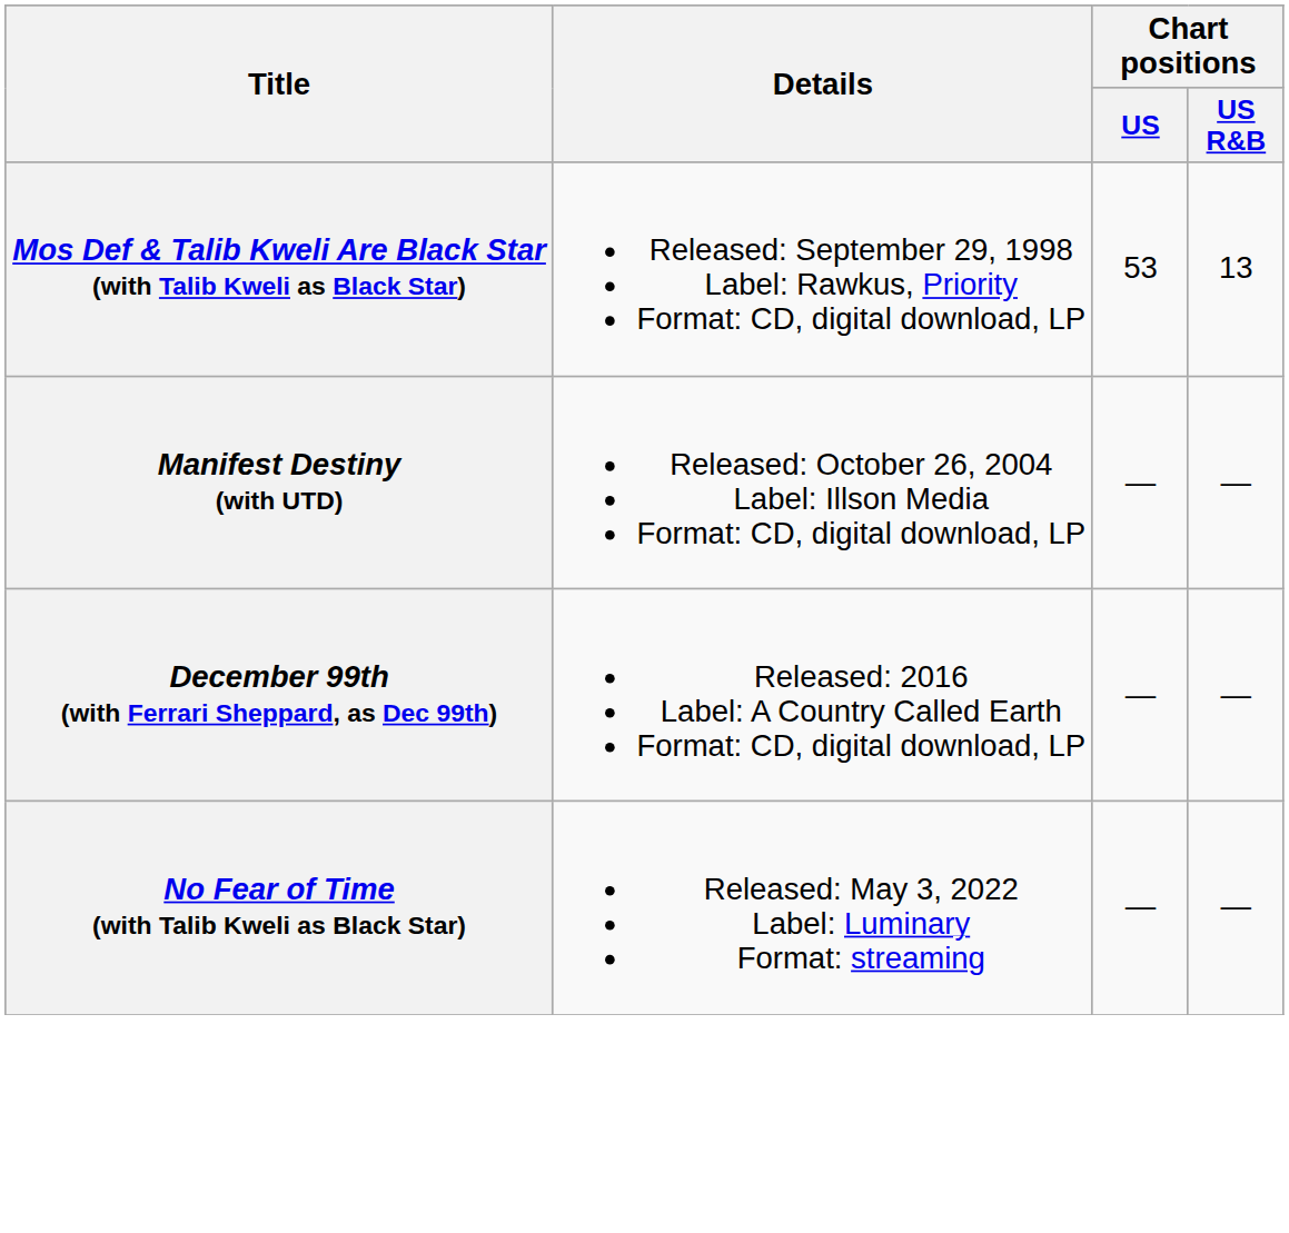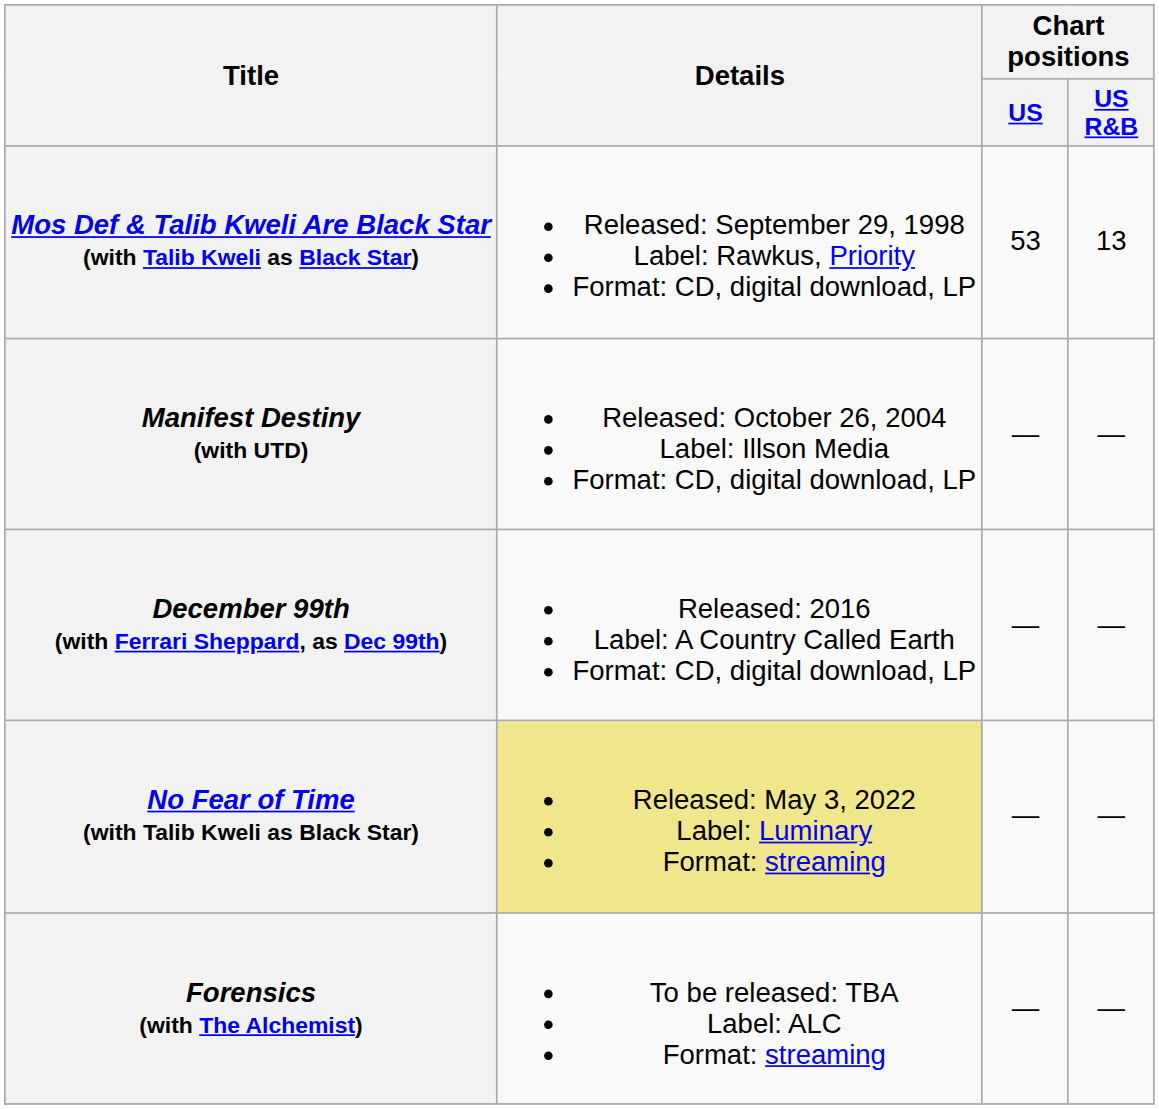 <table class="wikitable plainrowheaders" style="text-align:center">
 <tr>
 <th rowspan="2">Title</th>
 <th rowspan="2">Details</th>
 <th colspan="2">Chart positions</th>
 </tr>
 <tr>
 <th style="width:3em;font-size:90%;"><a href='#'>US</a><br></th>
 <th style="width:3em;font-size:90%;"><a href='#'>US<br>R&B</a><br></th>
 </tr>
 <tr>
 <th scope="row"><em><a href='#'>Mos Def & Talib Kweli Are Black Star</a></em><br><small>(with <a href='#'>Talib Kweli</a> as <a href='#'>Black Star</a>)</small></th>
 <td><br><ul><li>Released: September 29, 1998</li><li>Label: Rawkus, <a href='#'>Priority</a></li><li>Format: CD, digital download, LP</li></ul></td>
 <td>53</td>
 <td>13</td>
 </tr>
 <tr>
 <th scope="row"><em>Manifest Destiny</em><br><small>(with UTD)</small></th>
 <td><br><ul><li>Released: October 26, 2004</li><li>Label: Illson Media</li><li>Format: CD, digital download, LP</li></ul></td>
 <td>—</td>
 <td>—</td>
 </tr>
 <tr>
 <th scope="row"><em>December 99th</em><br><small>(with <a href='#'>Ferrari Sheppard</a>, as <a href='#'>Dec 99th</a>)</small></th>
 <td><br><ul><li>Released: 2016</li><li>Label: A Country Called Earth</li><li>Format: CD, digital download, LP</li></ul></td>
 <td>—</td>
 <td>—</td>
 </tr>
 <tr>
 <th scope="row"><em><a href='#'>No Fear of Time</a></em><br><small>(with Talib Kweli as Black Star)</small></th>
-<td><br><ul><li>Released: May 3, 2022</li><li>Label: <a href='#'>Luminary</a></li><li>Format: <a href='#'>streaming</a></li></ul></td>
+<td style="background: khaki;"><br><ul><li>Released: May 3, 2022</li><li>Label: <a href='#'>Luminary</a></li><li>Format: <a href='#'>streaming</a></li></ul></td>
+<td>—</td>
+<td>—</td>
+</tr>
+<tr>
+<th scope="row"><em>Forensics</em><br><small>(with <a href='#'>The Alchemist</a>)</small></th>
+<td><br><ul><li>To be released: TBA</li><li>Label: ALC</li><li>Format: <a href='#'>streaming</a></li></ul></td>
 <td>—</td>
 <td>—</td>
 </tr>
 </table>
